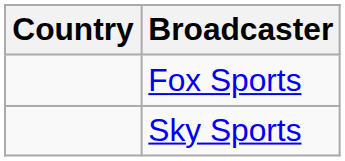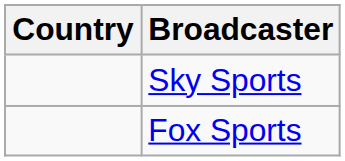 <table class="wikitable">
 <tr>
 <th align=center>Country</th>
 <th align=center>Broadcaster</th>
 </tr>
 <tr>
 <td></td>
-<td><a href='#'>Fox Sports</a></td>
+<td><a href='#'>Sky Sports</a></td>
 </tr>
 <tr>
 <td></td>
-<td><a href='#'>Sky Sports</a></td>
+<td><a href='#'>Fox Sports</a></td>
 </tr>
 </table>
